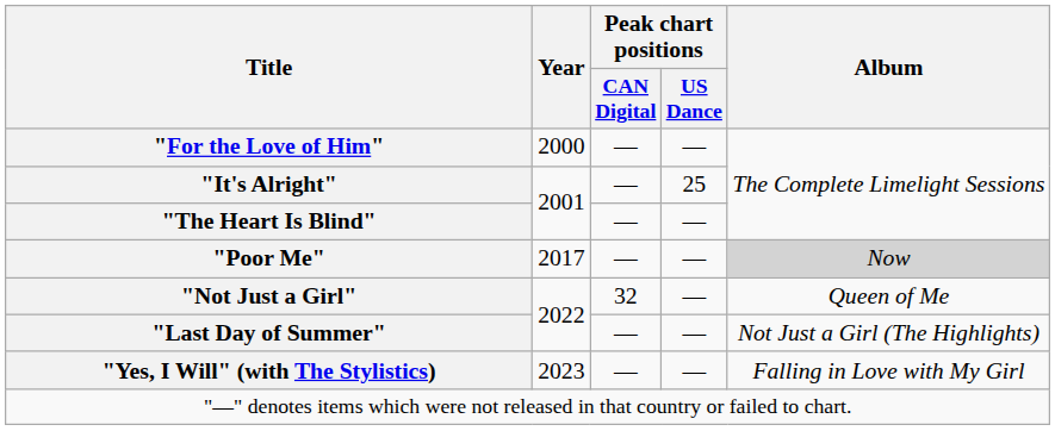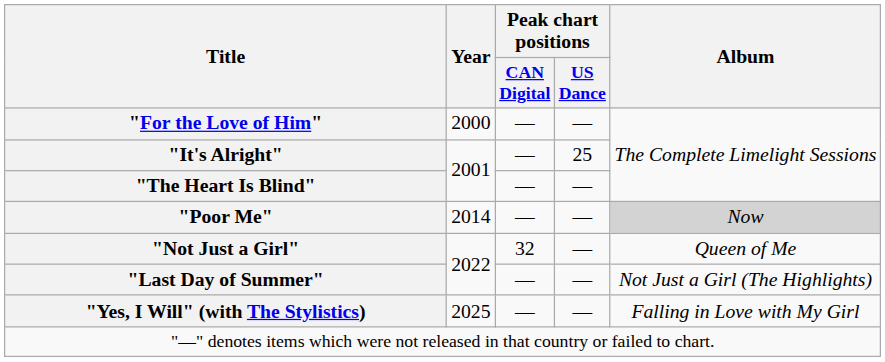 <table class="wikitable plainrowheaders" style="text-align:center;">
 <tr>
 <th scope="col" rowspan="2" style="width:22em;">Title</th>
 <th scope="col" rowspan="2">Year</th>
 <th scope="col" colspan="2">Peak chart positions</th>
 <th scope="col" rowspan="2">Album</th>
 </tr>
 <tr>
 <th scope="col" style="width:2em;font-size:90%;"><a href='#'>CAN Digital</a><br></th>
 <th scope="col" style="width:2em;font-size:90%;"><a href='#'>US Dance</a><br></th>
 </tr>
 <tr>
 <th scope="row">"<a href='#'>For the Love of Him</a>"</th>
 <td>2000</td>
 <td>—</td>
 <td>—</td>
 <td rowspan="3"><em>The Complete Limelight Sessions</em></td>
 </tr>
 <tr>
 <th scope="row">"It's Alright"</th>
 <td rowspan="2">2001</td>
 <td>—</td>
 <td>25</td>
 </tr>
 <tr>
 <th scope="row">"The Heart Is Blind"</th>
 <td>—</td>
 <td>—</td>
 </tr>
 <tr>
 <th scope="row">"Poor Me"</th>
-<td>2017</td>
+<td>2014</td>
 <td>—</td>
 <td>—</td>
 <td style="background: lightgrey;"><em>Now</em></td>
 </tr>
 <tr>
 <th scope="row">"Not Just a Girl"</th>
 <td rowspan="2">2022</td>
 <td>32</td>
 <td>—</td>
 <td><em>Queen of Me</em></td>
 </tr>
 <tr>
 <th scope="row">"Last Day of Summer"</th>
 <td>—</td>
 <td>—</td>
 <td><em>Not Just a Girl (The Highlights)</em></td>
 </tr>
 <tr>
 <th scope="row">"Yes, I Will" (with <a href='#'>The Stylistics</a>)</th>
-<td>2023</td>
+<td>2025</td>
 <td>—</td>
 <td>—</td>
 <td><em>Falling in Love with My Girl</em></td>
 </tr>
 <tr>
 <td colspan="5" style="font-size:90%">"—" denotes items which were not released in that country or failed to chart.</td>
 </tr>
 </table>
